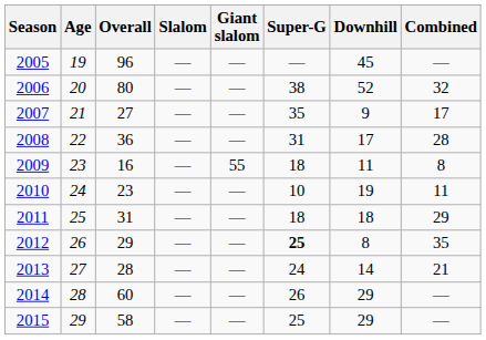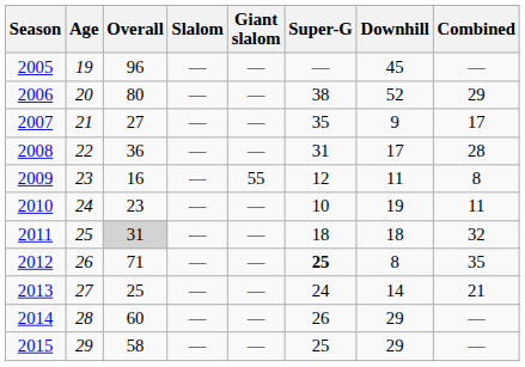 <table class=wikitable style="text-align:center">
 <tr>
 <th>Season</th>
 <th>Age</th>
 <th>Overall</th>
 <th>Slalom</th>
 <th>Giant<br>slalom</th>
 <th>Super-G</th>
 <th>Downhill</th>
 <th>Combined</th>
 </tr>
 <tr>
 <td><a href='#'>2005</a></td>
 <td><em>19</em></td>
 <td>96</td>
 <td>—</td>
 <td>—</td>
 <td>—</td>
 <td>45</td>
 <td>—</td>
 </tr>
 <tr>
 <td><a href='#'>2006</a></td>
 <td><em>20</em></td>
 <td>80</td>
 <td>—</td>
 <td>—</td>
 <td>38</td>
 <td>52</td>
-<td>32</td>
+<td>29</td>
 </tr>
 <tr>
 <td><a href='#'>2007</a></td>
 <td><em>21</em></td>
 <td>27</td>
 <td>—</td>
 <td>—</td>
 <td>35</td>
 <td>9</td>
 <td>17</td>
 </tr>
 <tr>
 <td><a href='#'>2008</a></td>
 <td><em>22</em></td>
 <td>36</td>
 <td>—</td>
 <td>—</td>
 <td>31</td>
 <td>17</td>
 <td>28</td>
 </tr>
 <tr>
 <td><a href='#'>2009</a></td>
 <td><em>23</em></td>
 <td>16</td>
 <td>—</td>
 <td>55</td>
-<td>18</td>
+<td>12</td>
 <td>11</td>
 <td>8</td>
 </tr>
 <tr>
 <td><a href='#'>2010</a></td>
 <td><em>24</em></td>
 <td>23</td>
 <td>—</td>
 <td>—</td>
 <td>10</td>
 <td>19</td>
 <td>11</td>
 </tr>
 <tr>
 <td><a href='#'>2011</a></td>
 <td><em>25</em></td>
-<td>31</td>
+<td style="background: lightgrey;">31</td>
 <td>—</td>
 <td>—</td>
 <td>18</td>
 <td>18</td>
-<td>29</td>
+<td>32</td>
 </tr>
 <tr>
 <td><a href='#'>2012</a></td>
 <td><em>26</em></td>
-<td>29</td>
+<td>71</td>
 <td>—</td>
 <td>—</td>
 <td><strong>25</strong></td>
 <td>8</td>
 <td>35</td>
 </tr>
 <tr>
 <td><a href='#'>2013</a></td>
 <td><em>27</em></td>
-<td>28</td>
+<td>25</td>
 <td>—</td>
 <td>—</td>
 <td>24</td>
 <td>14</td>
 <td>21</td>
 </tr>
 <tr>
 <td><a href='#'>2014</a></td>
 <td><em>28</em></td>
 <td>60</td>
 <td>—</td>
 <td>—</td>
 <td>26</td>
 <td>29</td>
 <td>—</td>
 </tr>
 <tr>
 <td><a href='#'>2015</a></td>
 <td><em>29</em></td>
 <td>58</td>
 <td>—</td>
 <td>—</td>
 <td>25</td>
 <td>29</td>
 <td>—</td>
 </tr>
 </table>
